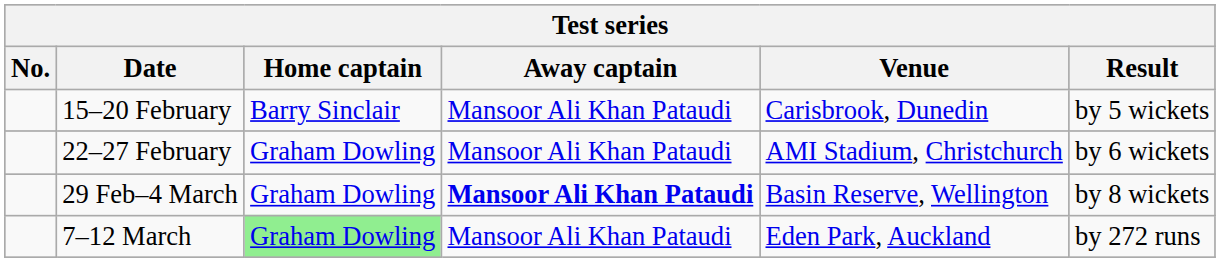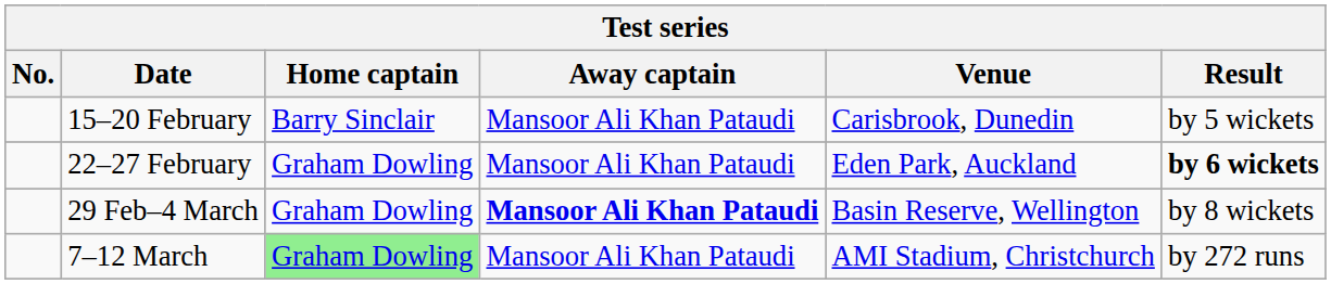 <table class="wikitable">
 <tr>
 <th colspan="9">Test series</th>
 </tr>
 <tr>
 <th>No.</th>
 <th>Date</th>
 <th>Home captain</th>
 <th>Away captain</th>
 <th>Venue</th>
 <th>Result</th>
 </tr>
 <tr>
 <td></td>
 <td>15–20 February</td>
 <td><a href='#'>Barry Sinclair</a></td>
 <td><a href='#'>Mansoor Ali Khan Pataudi</a></td>
 <td><a href='#'>Carisbrook</a>, <a href='#'>Dunedin</a></td>
 <td> by 5 wickets</td>
 </tr>
 <tr>
 <td></td>
 <td>22–27 February</td>
 <td><a href='#'>Graham Dowling</a></td>
 <td><a href='#'>Mansoor Ali Khan Pataudi</a></td>
-<td><a href='#'>AMI Stadium</a>, <a href='#'>Christchurch</a></td>
-<td> by 6 wickets</td>
+<td><a href='#'>Eden Park</a>, <a href='#'>Auckland</a></td>
+<td><strong> by 6 wickets</strong></td>
 </tr>
 <tr>
 <td></td>
 <td>29 Feb–4 March</td>
 <td><a href='#'>Graham Dowling</a></td>
 <td><strong><a href='#'>Mansoor Ali Khan Pataudi</a></strong></td>
 <td><a href='#'>Basin Reserve</a>, <a href='#'>Wellington</a></td>
 <td> by 8 wickets</td>
 </tr>
 <tr>
 <td></td>
 <td>7–12 March</td>
 <td style="background: lightgreen;"><a href='#'>Graham Dowling</a></td>
 <td><a href='#'>Mansoor Ali Khan Pataudi</a></td>
-<td><a href='#'>Eden Park</a>, <a href='#'>Auckland</a></td>
+<td><a href='#'>AMI Stadium</a>, <a href='#'>Christchurch</a></td>
 <td> by 272 runs</td>
 </tr>
 </table>
